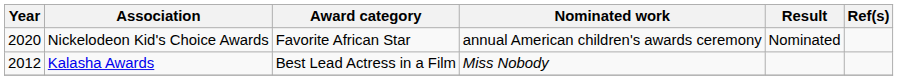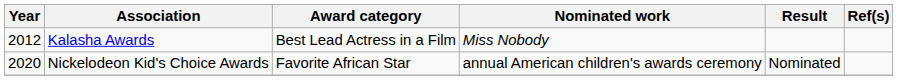 <table class="wikitable sortable">
 <tr>
 <th>Year</th>
 <th>Association</th>
 <th>Award category</th>
 <th>Nominated work</th>
 <th>Result</th>
 <th>Ref(s)</th>
 </tr>
 <tr>
+<td>2012</td>
+<td><a href='#'>Kalasha Awards</a></td>
+<td>Best Lead Actress in a Film</td>
+<td><em>Miss Nobody</em></td>
+<td></td>
+<td></td>
+</tr>
+<tr>
 <td>2020</td>
 <td>Nickelodeon Kid's Choice Awards</td>
 <td>Favorite African Star</td>
 <td>annual American children's awards ceremony</td>
 <td>Nominated</td>
 <td></td>
 </tr>
 <tr>
-<td>2012</td>
-<td><a href='#'>Kalasha Awards</a></td>
-<td>Best Lead Actress in a Film</td>
-<td><em>Miss Nobody</em></td>
-<td></td>
-<td></td>
-</tr>
-<tr>
 </tr>
 </table>
